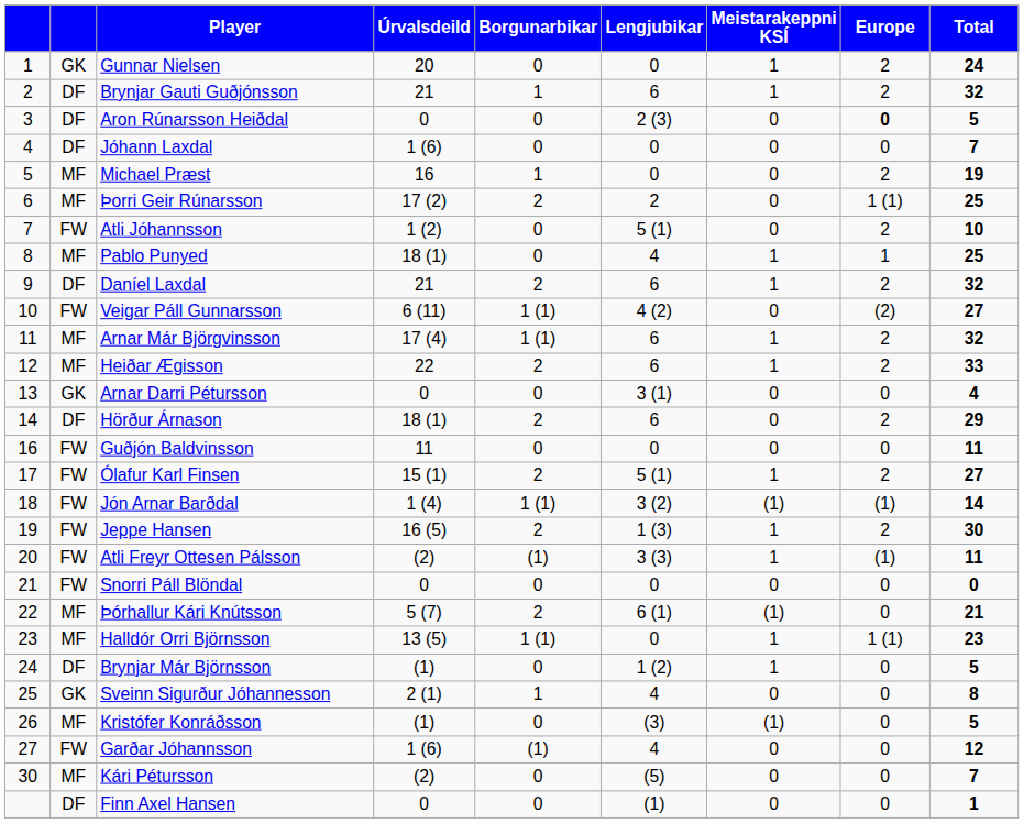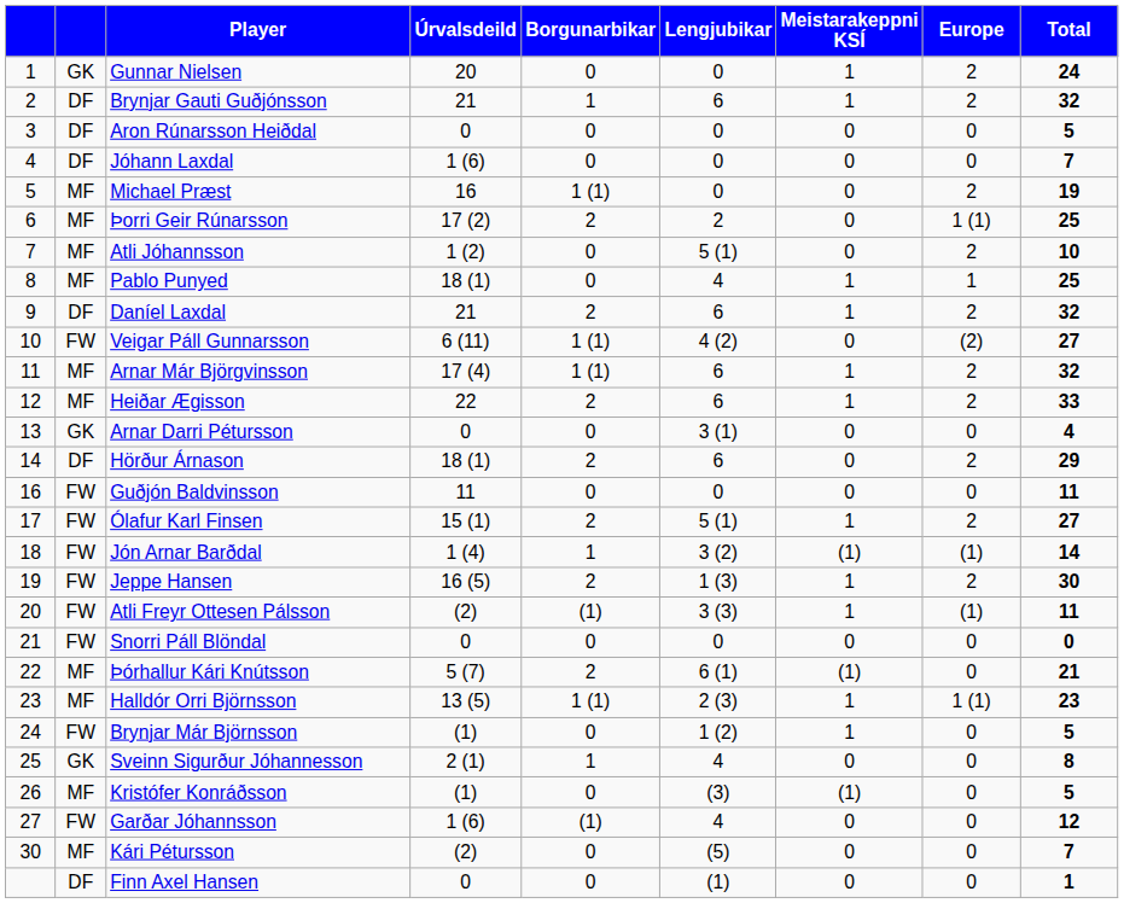 <table class="wikitable" style="text-align:center;">
 <tr>
 <th style="background:#0000ff; color:white; width:35px;"></th>
 <th style="background:#0000ff; color:white; width:35px;"></th>
 <th style="background:#0000ff; color:white; width:250px;">Player</th>
 <th style="background:#0000ff; color:white; width:75px;">Úrvalsdeild</th>
 <th style="background:#0000ff; color:white; width:75px;">Borgunarbikar</th>
 <th style="background:#0000ff; color:white; width:75px;">Lengjubikar</th>
 <th style="background:#0000ff; color:white; width:75px;">Meistarakeppni KSÍ</th>
 <th style="background:#0000ff; color:white; width:75px;">Europe</th>
 <th style="background:#0000ff; color:white; width:75px;"><strong>Total</strong></th>
 </tr>
 <tr>
 <td>1</td>
 <td>GK</td>
 <td align=left> <a href='#'>Gunnar Nielsen</a></td>
 <td>20</td>
 <td>0</td>
 <td>0</td>
 <td>1</td>
 <td>2</td>
 <td><strong>24</strong></td>
 </tr>
 <tr>
 <td>2</td>
 <td>DF</td>
 <td align=left> <a href='#'>Brynjar Gauti Guðjónsson</a></td>
 <td>21</td>
 <td>1</td>
 <td>6</td>
 <td>1</td>
 <td>2</td>
 <td><strong>32</strong></td>
 </tr>
 <tr>
 <td>3</td>
 <td>DF</td>
 <td align=left> <a href='#'>Aron Rúnarsson Heiðdal</a></td>
 <td>0</td>
 <td>0</td>
-<td>2 (3)</td>
 <td>0</td>
-<td><strong>0</strong></td>
+<td>0</td>
+<td>0</td>
 <td><strong>5</strong></td>
 </tr>
 <tr>
 <td>4</td>
 <td>DF</td>
 <td align=left> <a href='#'>Jóhann Laxdal</a></td>
 <td>1 (6)</td>
 <td>0</td>
 <td>0</td>
 <td>0</td>
 <td>0</td>
 <td><strong>7</strong></td>
 </tr>
 <tr>
 <td>5</td>
 <td>MF</td>
 <td align=left> <a href='#'>Michael Præst</a></td>
 <td>16</td>
-<td>1</td>
+<td>1 (1)</td>
 <td>0</td>
 <td>0</td>
 <td>2</td>
 <td><strong>19</strong></td>
 </tr>
 <tr>
 <td>6</td>
 <td>MF</td>
 <td align=left> <a href='#'>Þorri Geir Rúnarsson</a></td>
 <td>17 (2)</td>
 <td>2</td>
 <td>2</td>
 <td>0</td>
 <td>1 (1)</td>
 <td><strong>25</strong></td>
 </tr>
 <tr>
 <td>7</td>
-<td>FW</td>
+<td>MF</td>
 <td align=left> <a href='#'>Atli Jóhannsson</a></td>
 <td>1 (2)</td>
 <td>0</td>
 <td>5 (1)</td>
 <td>0</td>
 <td>2</td>
 <td><strong>10</strong></td>
 </tr>
 <tr>
 <td>8</td>
 <td>MF</td>
 <td align=left> <a href='#'>Pablo Punyed</a></td>
 <td>18 (1)</td>
 <td>0</td>
 <td>4</td>
 <td>1</td>
 <td>1</td>
 <td><strong>25</strong></td>
 </tr>
 <tr>
 <td>9</td>
 <td>DF</td>
 <td align=left> <a href='#'>Daníel Laxdal</a></td>
 <td>21</td>
 <td>2</td>
 <td>6</td>
 <td>1</td>
 <td>2</td>
 <td><strong>32</strong></td>
 </tr>
 <tr>
 <td>10</td>
 <td>FW</td>
 <td align=left> <a href='#'>Veigar Páll Gunnarsson</a></td>
 <td>6 (11)</td>
 <td>1 (1)</td>
 <td>4 (2)</td>
 <td>0</td>
 <td>(2)</td>
 <td><strong>27</strong></td>
 </tr>
 <tr>
 <td>11</td>
 <td>MF</td>
 <td align=left> <a href='#'>Arnar Már Björgvinsson</a></td>
 <td>17 (4)</td>
 <td>1 (1)</td>
 <td>6</td>
 <td>1</td>
 <td>2</td>
 <td><strong>32</strong></td>
 </tr>
 <tr>
 <td>12</td>
 <td>MF</td>
 <td align=left> <a href='#'>Heiðar Ægisson</a></td>
 <td>22</td>
 <td>2</td>
 <td>6</td>
 <td>1</td>
 <td>2</td>
 <td><strong>33</strong></td>
 </tr>
 <tr>
 <td>13</td>
 <td>GK</td>
 <td align=left> <a href='#'>Arnar Darri Pétursson</a></td>
 <td>0</td>
 <td>0</td>
 <td>3 (1)</td>
 <td>0</td>
 <td>0</td>
 <td><strong>4</strong></td>
 </tr>
 <tr>
 <td>14</td>
 <td>DF</td>
 <td align=left> <a href='#'>Hörður Árnason</a></td>
 <td>18 (1)</td>
 <td>2</td>
 <td>6</td>
 <td>0</td>
 <td>2</td>
 <td><strong>29</strong></td>
 </tr>
 <tr>
 <td>16</td>
 <td>FW</td>
 <td align=left> <a href='#'>Guðjón Baldvinsson</a></td>
 <td>11</td>
 <td>0</td>
 <td>0</td>
 <td>0</td>
 <td>0</td>
 <td><strong>11</strong></td>
 </tr>
 <tr>
 <td>17</td>
 <td>FW</td>
 <td align=left> <a href='#'>Ólafur Karl Finsen</a></td>
 <td>15 (1)</td>
 <td>2</td>
 <td>5 (1)</td>
 <td>1</td>
 <td>2</td>
 <td><strong>27</strong></td>
 </tr>
 <tr>
 <td>18</td>
 <td>FW</td>
 <td align=left> <a href='#'>Jón Arnar Barðdal</a></td>
 <td>1 (4)</td>
-<td>1 (1)</td>
+<td>1</td>
 <td>3 (2)</td>
 <td>(1)</td>
 <td>(1)</td>
 <td><strong>14</strong></td>
 </tr>
 <tr>
 <td>19</td>
 <td>FW</td>
 <td align=left> <a href='#'>Jeppe Hansen</a></td>
 <td>16 (5)</td>
 <td>2</td>
 <td>1 (3)</td>
 <td>1</td>
 <td>2</td>
 <td><strong>30</strong></td>
 </tr>
 <tr>
 <td>20</td>
 <td>FW</td>
 <td align=left> <a href='#'>Atli Freyr Ottesen Pálsson</a></td>
 <td>(2)</td>
 <td>(1)</td>
 <td>3 (3)</td>
 <td>1</td>
 <td>(1)</td>
 <td><strong>11</strong></td>
 </tr>
 <tr>
 <td>21</td>
 <td>FW</td>
 <td align=left> <a href='#'>Snorri Páll Blöndal</a></td>
 <td>0</td>
 <td>0</td>
 <td>0</td>
 <td>0</td>
 <td>0</td>
 <td><strong>0</strong></td>
 </tr>
 <tr>
 <td>22</td>
 <td>MF</td>
 <td align=left> <a href='#'>Þórhallur Kári Knútsson</a></td>
 <td>5 (7)</td>
 <td>2</td>
 <td>6 (1)</td>
 <td>(1)</td>
 <td>0</td>
 <td><strong>21</strong></td>
 </tr>
 <tr>
 <td>23</td>
 <td>MF</td>
 <td align=left> <a href='#'>Halldór Orri Björnsson</a></td>
 <td>13 (5)</td>
 <td>1 (1)</td>
-<td>0</td>
+<td>2 (3)</td>
 <td>1</td>
 <td>1 (1)</td>
 <td><strong>23</strong></td>
 </tr>
 <tr>
 <td>24</td>
-<td>DF</td>
+<td>FW</td>
 <td align=left> <a href='#'>Brynjar Már Björnsson</a></td>
 <td>(1)</td>
 <td>0</td>
 <td>1 (2)</td>
 <td>1</td>
 <td>0</td>
 <td><strong>5</strong></td>
 </tr>
 <tr>
 <td>25</td>
 <td>GK</td>
 <td align=left> <a href='#'>Sveinn Sigurður Jóhannesson</a></td>
 <td>2 (1)</td>
 <td>1</td>
 <td>4</td>
 <td>0</td>
 <td>0</td>
 <td><strong>8</strong></td>
 </tr>
 <tr>
 <td>26</td>
 <td>MF</td>
 <td align=left> <a href='#'>Kristófer Konráðsson</a></td>
 <td>(1)</td>
 <td>0</td>
 <td>(3)</td>
 <td>(1)</td>
 <td>0</td>
 <td><strong>5</strong></td>
 </tr>
 <tr>
 <td>27</td>
 <td>FW</td>
 <td align=left> <a href='#'>Garðar Jóhannsson</a></td>
 <td>1 (6)</td>
 <td>(1)</td>
 <td>4</td>
 <td>0</td>
 <td>0</td>
 <td><strong>12</strong></td>
 </tr>
 <tr>
 <td>30</td>
 <td>MF</td>
 <td align=left> <a href='#'>Kári Pétursson</a></td>
 <td>(2)</td>
 <td>0</td>
 <td>(5)</td>
 <td>0</td>
 <td>0</td>
 <td><strong>7</strong></td>
 </tr>
 <tr>
 <td></td>
 <td>DF</td>
 <td align=left> <a href='#'>Finn Axel Hansen</a></td>
 <td>0</td>
 <td>0</td>
 <td>(1)</td>
 <td>0</td>
 <td>0</td>
 <td><strong>1</strong></td>
 </tr>
 </table>
